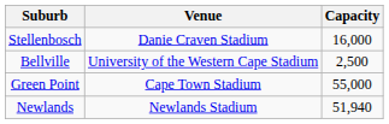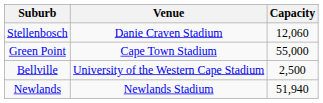 <table class="wikitable sortable" style="text-align: center;">
 <tr>
 <th>Suburb</th>
 <th>Venue</th>
 <th>Capacity</th>
 </tr>
 <tr>
 <td><a href='#'>Stellenbosch</a></td>
 <td><a href='#'>Danie Craven Stadium</a></td>
-<td>16,000</td>
+<td>12,060</td>
+</tr>
+<tr>
+<td><a href='#'>Green Point</a></td>
+<td><a href='#'>Cape Town Stadium</a></td>
+<td>55,000</td>
 </tr>
 <tr>
 <td><a href='#'>Bellville</a></td>
 <td><a href='#'>University of the Western Cape Stadium</a></td>
 <td>2,500</td>
 </tr>
 <tr>
-<td><a href='#'>Green Point</a></td>
-<td><a href='#'>Cape Town Stadium</a></td>
-<td>55,000</td>
-</tr>
-<tr>
 <td><a href='#'>Newlands</a></td>
 <td><a href='#'>Newlands Stadium</a></td>
 <td>51,940</td>
 </tr>
 </table>
